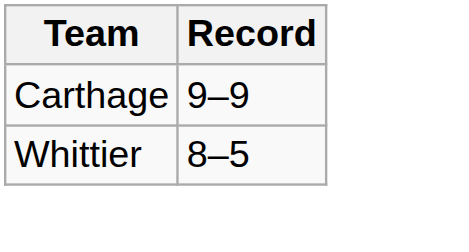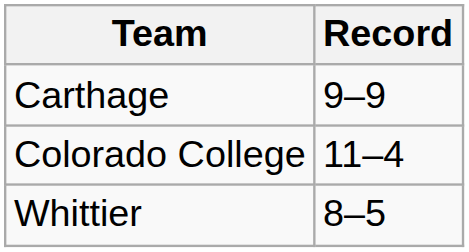 <table class="wikitable">
 <tr>
 <th>Team</th>
 <th>Record</th>
 </tr>
 <tr>
 <td>Carthage</td>
 <td>9–9</td>
 </tr>
 <tr>
+<td>Colorado College</td>
+<td>11–4</td>
+</tr>
+<tr>
 <td>Whittier</td>
 <td>8–5</td>
 </tr>
 </table>
